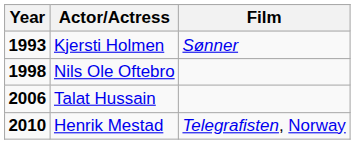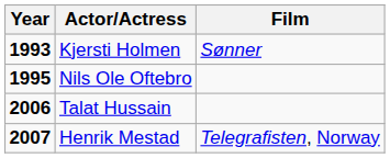 <table class="wikitable">
 <tr style="background:#EFEFEF">
 <th>Year</th>
 <th>Actor/Actress</th>
 <th>Film</th>
 </tr>
 <tr>
 <td><strong>1993</strong></td>
 <td><a href='#'>Kjersti Holmen</a></td>
 <td><em><a href='#'>Sønner</a></em></td>
 </tr>
 <tr>
-<td><strong>1998</strong></td>
+<td><strong>1995</strong></td>
 <td><a href='#'>Nils Ole Oftebro</a></td>
 <td><em></em></td>
 </tr>
 <tr>
 <td><strong>2006</strong></td>
 <td><a href='#'>Talat Hussain</a></td>
 <td><em></em></td>
 </tr>
 <tr>
-<td><strong>2010</strong></td>
+<td><strong>2007</strong></td>
 <td><a href='#'>Henrik Mestad</a></td>
 <td><em><a href='#'>Telegrafisten</a></em>, <a href='#'>Norway</a></td>
 </tr>
 </table>
